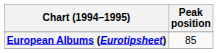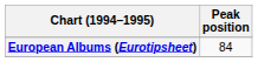 <table class="wikitable sortable plainrowheaders">
 <tr>
 <th>Chart (1994–1995)</th>
 <th>Peak<br>position</th>
 </tr>
 <tr>
 </tr>
 <tr>
 </tr>
 <tr>
 </tr>
 <tr>
 <th scope="row"><a href='#'>European Albums</a> (<em><a href='#'>Eurotipsheet</a></em>)</th>
-<td style="text-align:center;">85</td>
+<td style="text-align:center;">84</td>
 </tr>
 <tr>
 </tr>
 </table>
